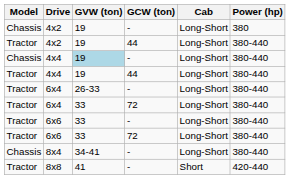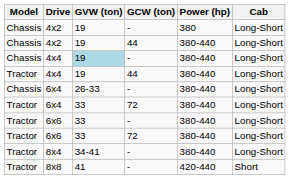 <table class="wikitable">
 <tr>
 <th>Model</th>
 <th>Drive</th>
 <th>GVW (ton)</th>
 <th>GCW (ton)</th>
+<th>Power (hp)</th>
 <th>Cab</th>
-<th>Power (hp)</th>
 </tr>
 <tr>
 <td>Chassis</td>
 <td>4x2</td>
 <td>19</td>
 <td>-</td>
+<td>380</td>
 <td>Long-Short</td>
-<td>380</td>
 </tr>
 <tr>
-<td>Tractor</td>
+<td>Chassis</td>
 <td>4x2</td>
 <td>19</td>
 <td>44</td>
+<td>380-440</td>
 <td>Long-Short</td>
-<td>380-440</td>
 </tr>
 <tr>
 <td>Chassis</td>
 <td>4x4</td>
 <td style="background: lightblue;">19</td>
 <td>-</td>
+<td>380-440</td>
 <td>Long-Short</td>
-<td>380-440</td>
 </tr>
 <tr>
 <td>Tractor</td>
 <td>4x4</td>
 <td>19</td>
 <td>44</td>
+<td>380-440</td>
 <td>Long-Short</td>
-<td>380-440</td>
 </tr>
 <tr>
-<td>Tractor</td>
+<td>Chassis</td>
 <td>6x4</td>
 <td>26-33</td>
 <td>-</td>
+<td>380-440</td>
 <td>Long-Short</td>
-<td>380-440</td>
 </tr>
 <tr>
 <td>Tractor</td>
 <td>6x4</td>
 <td>33</td>
 <td>72</td>
+<td>380-440</td>
 <td>Long-Short</td>
-<td>380-440</td>
 </tr>
 <tr>
 <td>Tractor</td>
 <td>6x6</td>
 <td>33</td>
 <td>-</td>
+<td>380-440</td>
 <td>Long-Short</td>
-<td>380-440</td>
 </tr>
 <tr>
 <td>Tractor</td>
 <td>6x6</td>
 <td>33</td>
 <td>72</td>
+<td>380-440</td>
 <td>Long-Short</td>
-<td>380-440</td>
 </tr>
 <tr>
-<td>Chassis</td>
+<td>Tractor</td>
 <td>8x4</td>
 <td>34-41</td>
 <td>-</td>
+<td>380-440</td>
 <td>Long-Short</td>
-<td>380-440</td>
 </tr>
 <tr>
 <td>Tractor</td>
 <td>8x8</td>
 <td>41</td>
 <td>-</td>
+<td>420-440</td>
 <td>Short</td>
-<td>420-440</td>
 </tr>
 </table>
